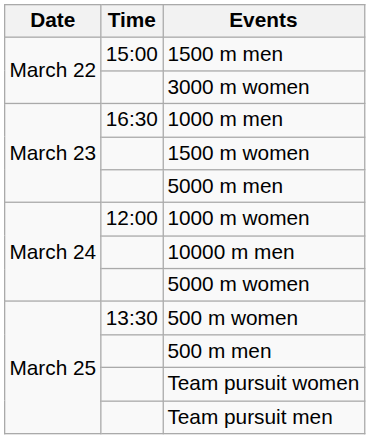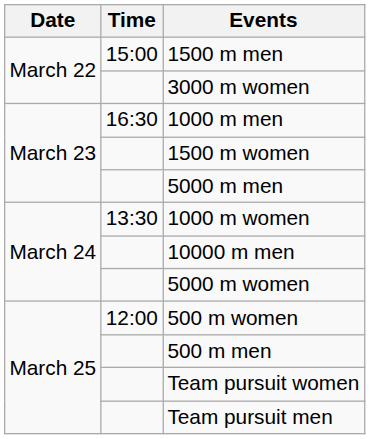 <table class="wikitable" border="1">
 <tr>
 <th>Date</th>
 <th>Time</th>
 <th>Events</th>
 </tr>
 <tr>
 <td rowspan=2>March 22</td>
 <td>15:00</td>
 <td>1500 m men</td>
 </tr>
 <tr>
 <td></td>
 <td>3000 m women</td>
 </tr>
 <tr>
 <td rowspan=3>March 23</td>
 <td>16:30</td>
 <td>1000 m men</td>
 </tr>
 <tr>
 <td></td>
 <td>1500 m women</td>
 </tr>
 <tr>
 <td></td>
 <td>5000 m men</td>
 </tr>
 <tr>
 <td rowspan=3>March 24</td>
-<td>12:00</td>
+<td>13:30</td>
 <td>1000 m women</td>
 </tr>
 <tr>
 <td></td>
 <td>10000 m men</td>
 </tr>
 <tr>
 <td></td>
 <td>5000 m women</td>
 </tr>
 <tr>
 <td rowspan=4>March 25</td>
-<td>13:30</td>
+<td>12:00</td>
 <td>500 m women</td>
 </tr>
 <tr>
 <td></td>
 <td>500 m men</td>
 </tr>
 <tr>
 <td></td>
 <td>Team pursuit women</td>
 </tr>
 <tr>
 <td></td>
 <td>Team pursuit men</td>
 </tr>
 </table>
